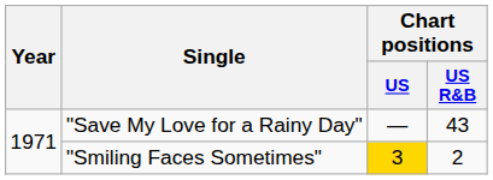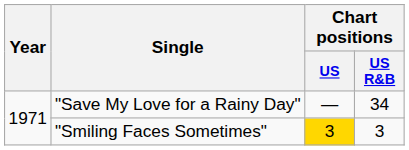 <table class="wikitable" style="text-align:center;">
 <tr>
 <th rowspan="2">Year</th>
 <th rowspan="2">Single</th>
 <th colspan="2">Chart positions</th>
 </tr>
 <tr style="font-size:smaller;">
 <th width="40"><a href='#'>US</a></th>
 <th width="40"><a href='#'>US<br>R&B</a></th>
 </tr>
 <tr>
 <td rowspan="2">1971</td>
 <td align="left">"Save My Love for a Rainy Day"</td>
 <td>—</td>
-<td>43</td>
+<td>34</td>
 </tr>
 <tr>
 <td align="left">"Smiling Faces Sometimes"</td>
 <td style="background: gold;">3</td>
-<td>2</td>
+<td>3</td>
 </tr>
 </table>
